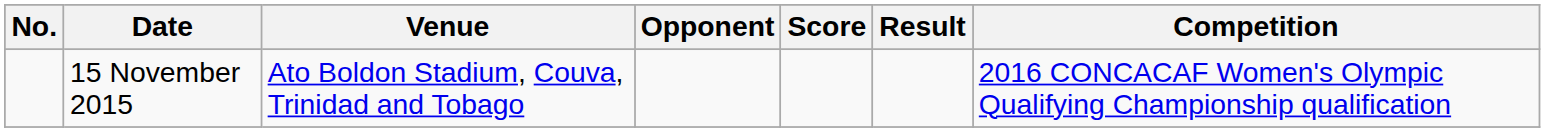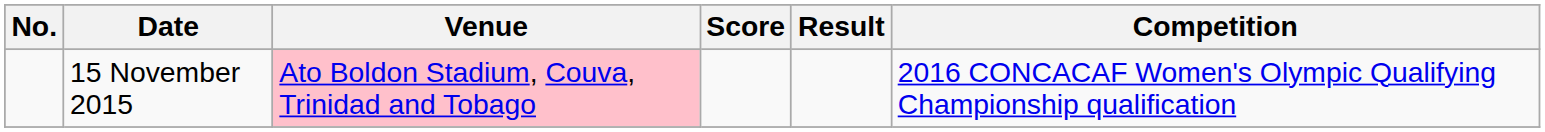 <table class="wikitable">
 <tr>
 <th>No.</th>
 <th>Date</th>
 <th>Venue</th>
-<th>Opponent</th>
 <th>Score</th>
 <th>Result</th>
 <th>Competition</th>
 </tr>
 <tr>
 <td></td>
 <td>15 November 2015</td>
-<td><a href='#'>Ato Boldon Stadium</a>, <a href='#'>Couva</a>, <a href='#'>Trinidad and Tobago</a></td>
-<td></td>
+<td style="background: pink;"><a href='#'>Ato Boldon Stadium</a>, <a href='#'>Couva</a>, <a href='#'>Trinidad and Tobago</a></td>
 <td></td>
 <td></td>
 <td><a href='#'>2016 CONCACAF Women's Olympic Qualifying Championship qualification</a></td>
 </tr>
 </table>
